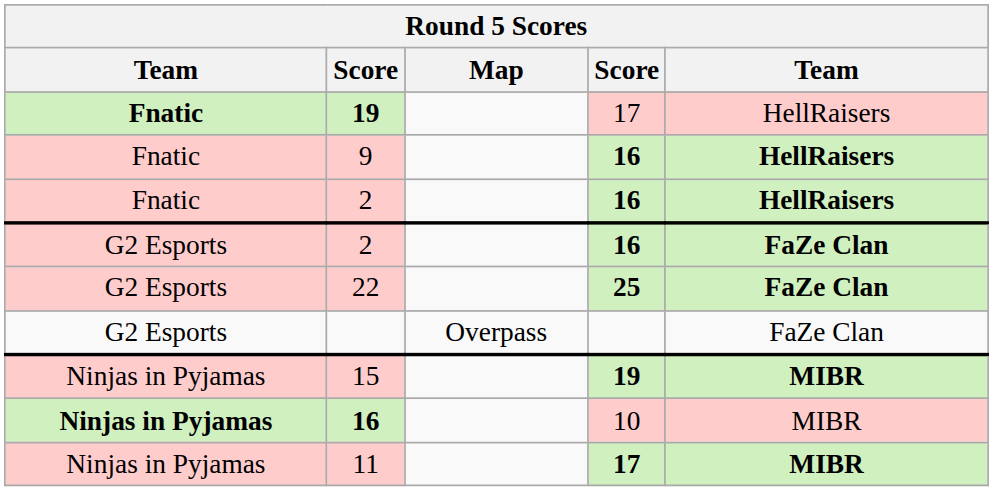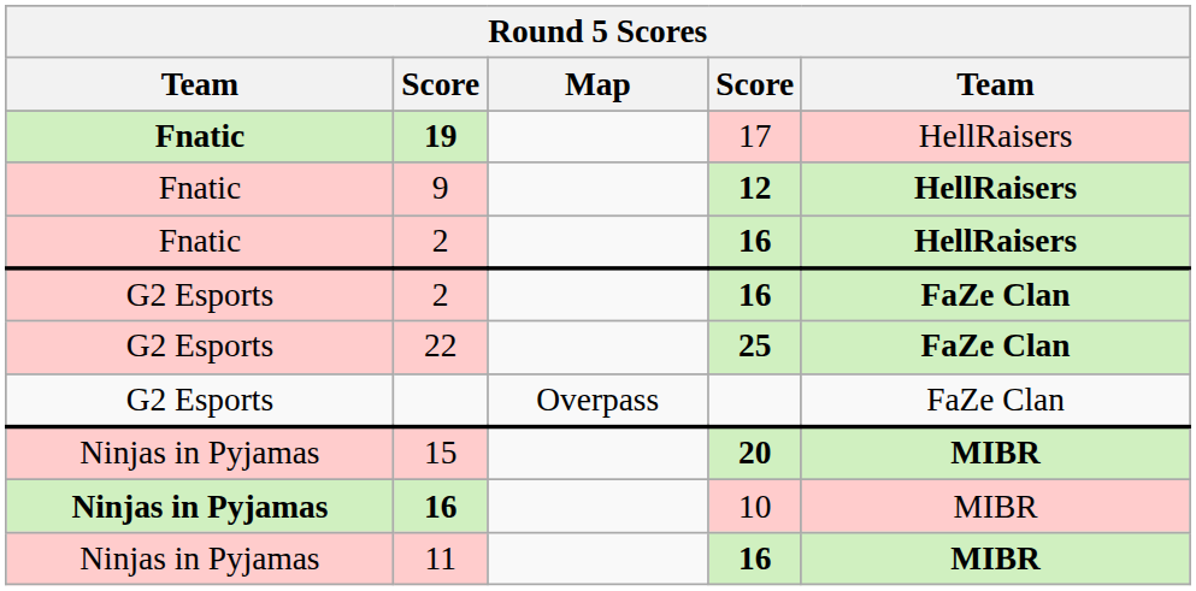 <table class="wikitable" style="text-align: center;">
 <tr>
 <th colspan=5>Round 5 Scores</th>
 </tr>
 <tr>
 <th width="181px">Team</th>
 <th width="20px">Score</th>
 <th width="100px">Map</th>
 <th width="20px">Score</th>
 <th width="181px">Team</th>
 </tr>
 <tr>
 <td style="background: #D0F0C0;"><strong>Fnatic</strong></td>
 <td style="background: #D0F0C0;"><strong>19</strong></td>
 <td></td>
 <td style="background: #FFCCCC;">17</td>
 <td style="background: #FFCCCC;">HellRaisers</td>
 </tr>
 <tr>
 <td style="background: #FFCCCC;">Fnatic</td>
 <td style="background: #FFCCCC;">9</td>
 <td></td>
-<td style="background: #D0F0C0;"><strong>16</strong></td>
+<td style="background: #D0F0C0;"><strong>12</strong></td>
 <td style="background: #D0F0C0;"><strong>HellRaisers</strong></td>
 </tr>
 <tr style="text-align:center;border-width:0 0 2px 0; border-style:solid;border-color:black;">
 <td style="background: #FFCCCC;">Fnatic</td>
 <td style="background: #FFCCCC;">2</td>
 <td></td>
 <td style="background: #D0F0C0;"><strong>16</strong></td>
 <td style="background: #D0F0C0;"><strong>HellRaisers</strong></td>
 </tr>
 <tr>
 <td style="background: #FFCCCC;">G2 Esports</td>
 <td style="background: #FFCCCC;">2</td>
 <td></td>
 <td style="background: #D0F0C0;"><strong>16</strong></td>
 <td style="background: #D0F0C0;"><strong>FaZe Clan</strong></td>
 </tr>
 <tr>
 <td style="background: #FFCCCC;">G2 Esports</td>
 <td style="background: #FFCCCC;">22</td>
 <td></td>
 <td style="background: #D0F0C0;"><strong>25</strong></td>
 <td style="background: #D0F0C0;"><strong>FaZe Clan</strong></td>
 </tr>
 <tr style="text-align:center;border-width:0 0 2px 0; border-style:solid;border-color:black;">
 <td>G2 Esports</td>
 <td></td>
 <td>Overpass</td>
 <td></td>
 <td>FaZe Clan</td>
 </tr>
 <tr>
 <td style="background: #FFCCCC;">Ninjas in Pyjamas</td>
 <td style="background: #FFCCCC;">15</td>
 <td></td>
-<td style="background: #D0F0C0;"><strong>19</strong></td>
+<td style="background: #D0F0C0;"><strong>20</strong></td>
 <td style="background: #D0F0C0;"><strong>MIBR</strong></td>
 </tr>
 <tr>
 <td style="background: #D0F0C0;"><strong>Ninjas in Pyjamas</strong></td>
 <td style="background: #D0F0C0;"><strong>16</strong></td>
 <td></td>
 <td style="background: #FFCCCC;">10</td>
 <td style="background: #FFCCCC;">MIBR</td>
 </tr>
 <tr>
 <td style="background: #FFCCCC;">Ninjas in Pyjamas</td>
 <td style="background: #FFCCCC;">11</td>
 <td></td>
-<td style="background: #D0F0C0;"><strong>17</strong></td>
+<td style="background: #D0F0C0;"><strong>16</strong></td>
 <td style="background: #D0F0C0;"><strong>MIBR</strong></td>
 </tr>
 </table>
